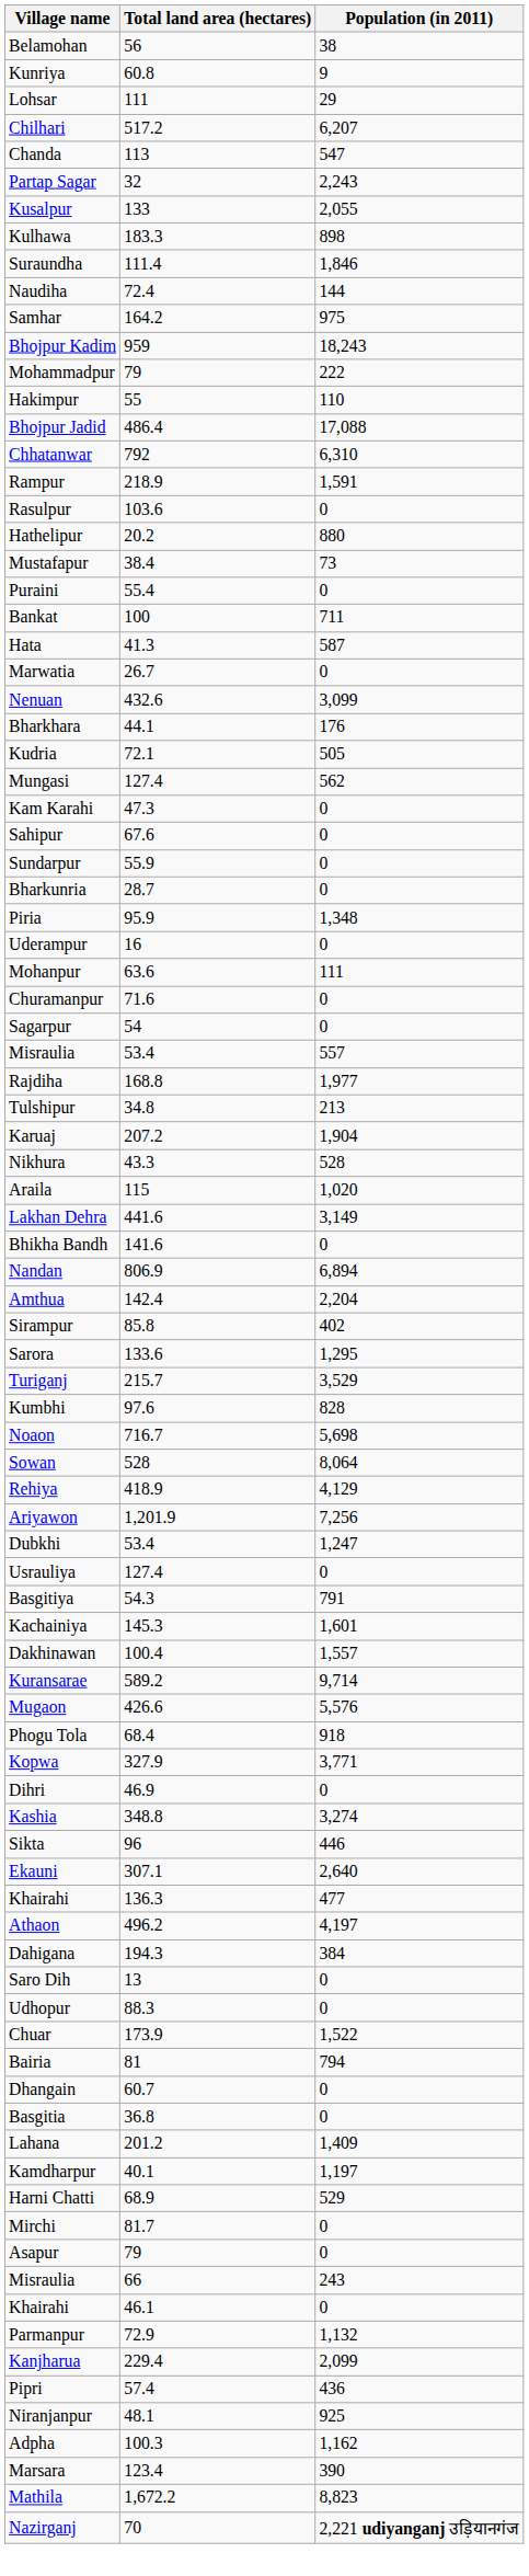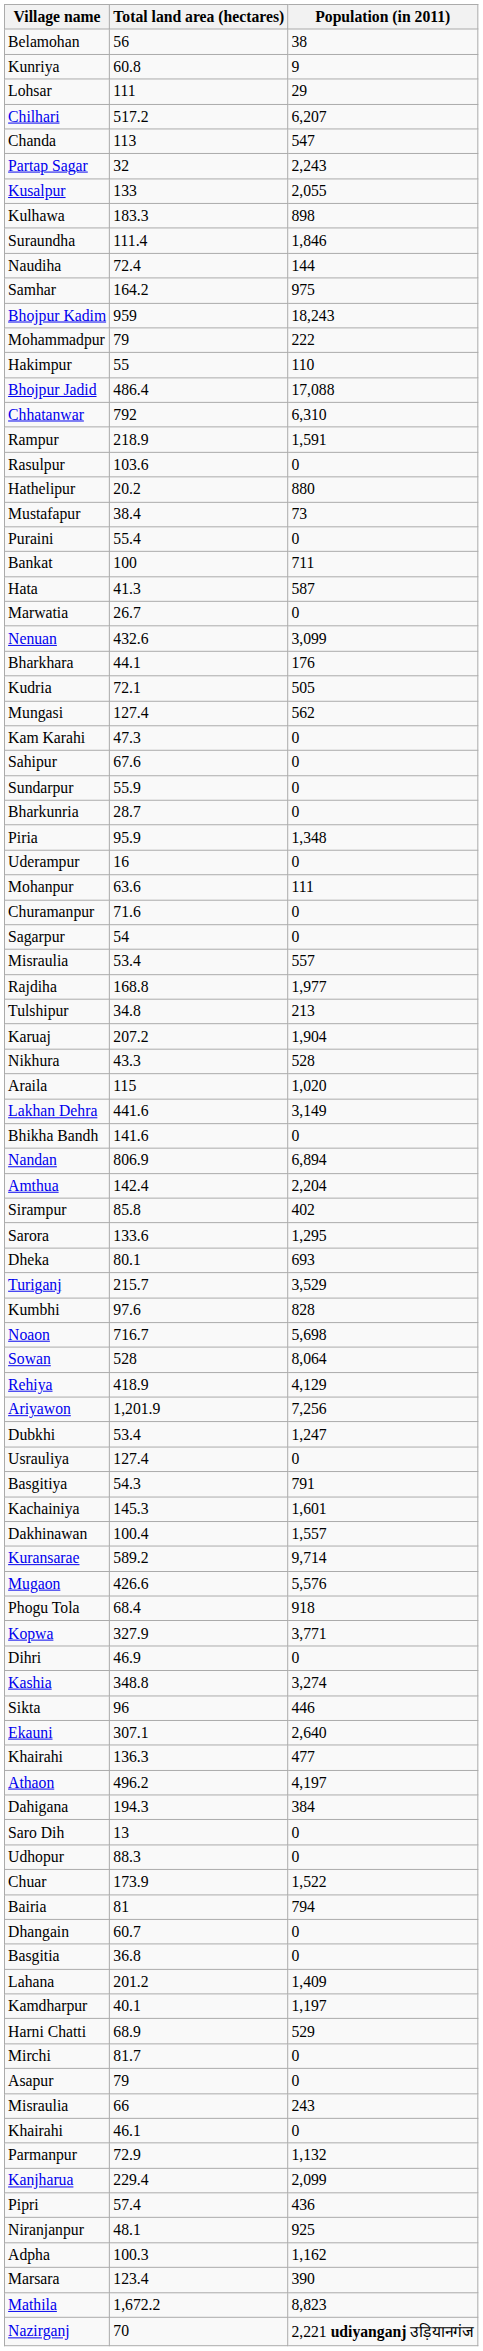 <table class="wikitable sortable">
 <tr>
 <th>Village name</th>
 <th>Total land area (hectares)</th>
 <th>Population (in 2011)</th>
 </tr>
 <tr>
 <td>Belamohan</td>
 <td>56</td>
 <td>38</td>
 </tr>
 <tr>
 <td>Kunriya</td>
 <td>60.8</td>
 <td>9</td>
 </tr>
 <tr>
 <td>Lohsar</td>
 <td>111</td>
 <td>29</td>
 </tr>
 <tr>
 <td><a href='#'>Chilhari</a></td>
 <td>517.2</td>
 <td>6,207</td>
 </tr>
 <tr>
 <td>Chanda</td>
 <td>113</td>
 <td>547</td>
 </tr>
 <tr>
 <td><a href='#'>Partap Sagar</a></td>
 <td>32</td>
 <td>2,243</td>
 </tr>
 <tr>
 <td><a href='#'>Kusalpur</a></td>
 <td>133</td>
 <td>2,055</td>
 </tr>
 <tr>
 <td>Kulhawa</td>
 <td>183.3</td>
 <td>898</td>
 </tr>
 <tr>
 <td>Suraundha</td>
 <td>111.4</td>
 <td>1,846</td>
 </tr>
 <tr>
 <td>Naudiha</td>
 <td>72.4</td>
 <td>144</td>
 </tr>
 <tr>
 <td>Samhar</td>
 <td>164.2</td>
 <td>975</td>
 </tr>
 <tr>
 <td><a href='#'>Bhojpur Kadim</a></td>
 <td>959</td>
 <td>18,243</td>
 </tr>
 <tr>
 <td>Mohammadpur</td>
 <td>79</td>
 <td>222</td>
 </tr>
 <tr>
 <td>Hakimpur</td>
 <td>55</td>
 <td>110</td>
 </tr>
 <tr>
 <td><a href='#'>Bhojpur Jadid</a></td>
 <td>486.4</td>
 <td>17,088</td>
 </tr>
 <tr>
 <td><a href='#'>Chhatanwar</a></td>
 <td>792</td>
 <td>6,310</td>
 </tr>
 <tr>
 <td>Rampur</td>
 <td>218.9</td>
 <td>1,591</td>
 </tr>
 <tr>
 <td>Rasulpur</td>
 <td>103.6</td>
 <td>0</td>
 </tr>
 <tr>
 <td>Hathelipur</td>
 <td>20.2</td>
 <td>880</td>
 </tr>
 <tr>
 <td>Mustafapur</td>
 <td>38.4</td>
 <td>73</td>
 </tr>
 <tr>
 <td>Puraini</td>
 <td>55.4</td>
 <td>0</td>
 </tr>
 <tr>
 <td>Bankat</td>
 <td>100</td>
 <td>711</td>
 </tr>
 <tr>
 <td>Hata</td>
 <td>41.3</td>
 <td>587</td>
 </tr>
 <tr>
 <td>Marwatia</td>
 <td>26.7</td>
 <td>0</td>
 </tr>
 <tr>
 <td><a href='#'>Nenuan</a></td>
 <td>432.6</td>
 <td>3,099</td>
 </tr>
 <tr>
 <td>Bharkhara</td>
 <td>44.1</td>
 <td>176</td>
 </tr>
 <tr>
 <td>Kudria</td>
 <td>72.1</td>
 <td>505</td>
 </tr>
 <tr>
 <td>Mungasi</td>
 <td>127.4</td>
 <td>562</td>
 </tr>
 <tr>
 <td>Kam Karahi</td>
 <td>47.3</td>
 <td>0</td>
 </tr>
 <tr>
 <td>Sahipur</td>
 <td>67.6</td>
 <td>0</td>
 </tr>
 <tr>
 <td>Sundarpur</td>
 <td>55.9</td>
 <td>0</td>
 </tr>
 <tr>
 <td>Bharkunria</td>
 <td>28.7</td>
 <td>0</td>
 </tr>
 <tr>
 <td>Piria</td>
 <td>95.9</td>
 <td>1,348</td>
 </tr>
 <tr>
 <td>Uderampur</td>
 <td>16</td>
 <td>0</td>
 </tr>
 <tr>
 <td>Mohanpur</td>
 <td>63.6</td>
 <td>111</td>
 </tr>
 <tr>
 <td>Churamanpur</td>
 <td>71.6</td>
 <td>0</td>
 </tr>
 <tr>
 <td>Sagarpur</td>
 <td>54</td>
 <td>0</td>
 </tr>
 <tr>
 <td>Misraulia</td>
 <td>53.4</td>
 <td>557</td>
 </tr>
 <tr>
 <td>Rajdiha</td>
 <td>168.8</td>
 <td>1,977</td>
 </tr>
 <tr>
 <td>Tulshipur</td>
 <td>34.8</td>
 <td>213</td>
 </tr>
 <tr>
 <td>Karuaj</td>
 <td>207.2</td>
 <td>1,904</td>
 </tr>
 <tr>
 <td>Nikhura</td>
 <td>43.3</td>
 <td>528</td>
 </tr>
 <tr>
 <td>Araila</td>
 <td>115</td>
 <td>1,020</td>
 </tr>
 <tr>
 <td><a href='#'>Lakhan Dehra</a></td>
 <td>441.6</td>
 <td>3,149</td>
 </tr>
 <tr>
 <td>Bhikha Bandh</td>
 <td>141.6</td>
 <td>0</td>
 </tr>
 <tr>
 <td><a href='#'>Nandan</a></td>
 <td>806.9</td>
 <td>6,894</td>
 </tr>
 <tr>
 <td><a href='#'>Amthua</a></td>
 <td>142.4</td>
 <td>2,204</td>
 </tr>
 <tr>
 <td>Sirampur</td>
 <td>85.8</td>
 <td>402</td>
 </tr>
 <tr>
 <td>Sarora</td>
 <td>133.6</td>
 <td>1,295</td>
 </tr>
 <tr>
+<td>Dheka</td>
+<td>80.1</td>
+<td>693</td>
+</tr>
+<tr>
 <td><a href='#'>Turiganj</a></td>
 <td>215.7</td>
 <td>3,529</td>
 </tr>
 <tr>
 <td>Kumbhi</td>
 <td>97.6</td>
 <td>828</td>
 </tr>
 <tr>
 <td><a href='#'>Noaon</a></td>
 <td>716.7</td>
 <td>5,698</td>
 </tr>
 <tr>
 <td><a href='#'>Sowan</a></td>
 <td>528</td>
 <td>8,064</td>
 </tr>
 <tr>
 <td><a href='#'>Rehiya</a></td>
 <td>418.9</td>
 <td>4,129</td>
 </tr>
 <tr>
 <td><a href='#'>Ariyawon</a></td>
 <td>1,201.9</td>
 <td>7,256</td>
 </tr>
 <tr>
 <td>Dubkhi</td>
 <td>53.4</td>
 <td>1,247</td>
 </tr>
 <tr>
 <td>Usrauliya</td>
 <td>127.4</td>
 <td>0</td>
 </tr>
 <tr>
 <td>Basgitiya</td>
 <td>54.3</td>
 <td>791</td>
 </tr>
 <tr>
 <td>Kachainiya</td>
 <td>145.3</td>
 <td>1,601</td>
 </tr>
 <tr>
 <td>Dakhinawan</td>
 <td>100.4</td>
 <td>1,557</td>
 </tr>
 <tr>
 <td><a href='#'>Kuransarae</a></td>
 <td>589.2</td>
 <td>9,714</td>
 </tr>
 <tr>
 <td><a href='#'>Mugaon</a></td>
 <td>426.6</td>
 <td>5,576</td>
 </tr>
 <tr>
 <td>Phogu Tola</td>
 <td>68.4</td>
 <td>918</td>
 </tr>
 <tr>
 <td><a href='#'>Kopwa</a></td>
 <td>327.9</td>
 <td>3,771</td>
 </tr>
 <tr>
 <td>Dihri</td>
 <td>46.9</td>
 <td>0</td>
 </tr>
 <tr>
 <td><a href='#'>Kashia</a></td>
 <td>348.8</td>
 <td>3,274</td>
 </tr>
 <tr>
 <td>Sikta</td>
 <td>96</td>
 <td>446</td>
 </tr>
 <tr>
 <td><a href='#'>Ekauni</a></td>
 <td>307.1</td>
 <td>2,640</td>
 </tr>
 <tr>
 <td>Khairahi</td>
 <td>136.3</td>
 <td>477</td>
 </tr>
 <tr>
 <td><a href='#'>Athaon</a></td>
 <td>496.2</td>
 <td>4,197</td>
 </tr>
 <tr>
 <td>Dahigana</td>
 <td>194.3</td>
 <td>384</td>
 </tr>
 <tr>
 <td>Saro Dih</td>
 <td>13</td>
 <td>0</td>
 </tr>
 <tr>
 <td>Udhopur</td>
 <td>88.3</td>
 <td>0</td>
 </tr>
 <tr>
 <td>Chuar</td>
 <td>173.9</td>
 <td>1,522</td>
 </tr>
 <tr>
 <td>Bairia</td>
 <td>81</td>
 <td>794</td>
 </tr>
 <tr>
 <td>Dhangain</td>
 <td>60.7</td>
 <td>0</td>
 </tr>
 <tr>
 <td>Basgitia</td>
 <td>36.8</td>
 <td>0</td>
 </tr>
 <tr>
 <td>Lahana</td>
 <td>201.2</td>
 <td>1,409</td>
 </tr>
 <tr>
 <td>Kamdharpur</td>
 <td>40.1</td>
 <td>1,197</td>
 </tr>
 <tr>
 <td>Harni Chatti</td>
 <td>68.9</td>
 <td>529</td>
 </tr>
 <tr>
 <td>Mirchi</td>
 <td>81.7</td>
 <td>0</td>
 </tr>
 <tr>
 <td>Asapur</td>
 <td>79</td>
 <td>0</td>
 </tr>
 <tr>
 <td>Misraulia</td>
 <td>66</td>
 <td>243</td>
 </tr>
 <tr>
 <td>Khairahi</td>
 <td>46.1</td>
 <td>0</td>
 </tr>
 <tr>
 <td>Parmanpur</td>
 <td>72.9</td>
 <td>1,132</td>
 </tr>
 <tr>
 <td><a href='#'>Kanjharua</a></td>
 <td>229.4</td>
 <td>2,099</td>
 </tr>
 <tr>
 <td>Pipri</td>
 <td>57.4</td>
 <td>436</td>
 </tr>
 <tr>
 <td>Niranjanpur</td>
 <td>48.1</td>
 <td>925</td>
 </tr>
 <tr>
 <td>Adpha</td>
 <td>100.3</td>
 <td>1,162</td>
 </tr>
 <tr>
 <td>Marsara</td>
 <td>123.4</td>
 <td>390</td>
 </tr>
 <tr>
 <td><a href='#'>Mathila</a></td>
 <td>1,672.2</td>
 <td>8,823</td>
 </tr>
 <tr>
 <td><a href='#'>Nazirganj</a></td>
 <td>70</td>
 <td>2,221 <strong>udiyanganj</strong> उड़ियानगंज</td>
 </tr>
 </table>
